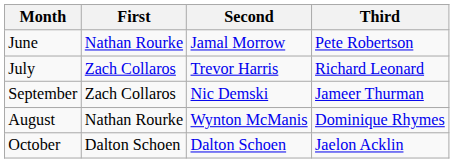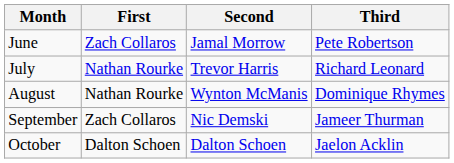 <table class="wikitable">
 <tr>
 <th>Month</th>
 <th>First</th>
 <th>Second</th>
 <th>Third</th>
 </tr>
 <tr>
 <td>June</td>
-<td><a href='#'>Nathan Rourke</a></td>
+<td><a href='#'>Zach Collaros</a></td>
 <td><a href='#'>Jamal Morrow</a></td>
 <td><a href='#'>Pete Robertson</a></td>
 </tr>
 <tr>
 <td>July</td>
-<td><a href='#'>Zach Collaros</a></td>
+<td><a href='#'>Nathan Rourke</a></td>
 <td><a href='#'>Trevor Harris</a></td>
 <td><a href='#'>Richard Leonard</a></td>
+</tr>
+<tr>
+<td>August</td>
+<td>Nathan Rourke</td>
+<td><a href='#'>Wynton McManis</a></td>
+<td><a href='#'>Dominique Rhymes</a></td>
 </tr>
 <tr>
 <td>September</td>
 <td>Zach Collaros</td>
 <td><a href='#'>Nic Demski</a></td>
 <td><a href='#'>Jameer Thurman</a></td>
 </tr>
 <tr>
-<td>August</td>
-<td>Nathan Rourke</td>
-<td><a href='#'>Wynton McManis</a></td>
-<td><a href='#'>Dominique Rhymes</a></td>
-</tr>
-<tr>
 <td>October</td>
 <td>Dalton Schoen</td>
 <td><a href='#'>Dalton Schoen</a></td>
 <td><a href='#'>Jaelon Acklin</a></td>
 </tr>
 </table>
